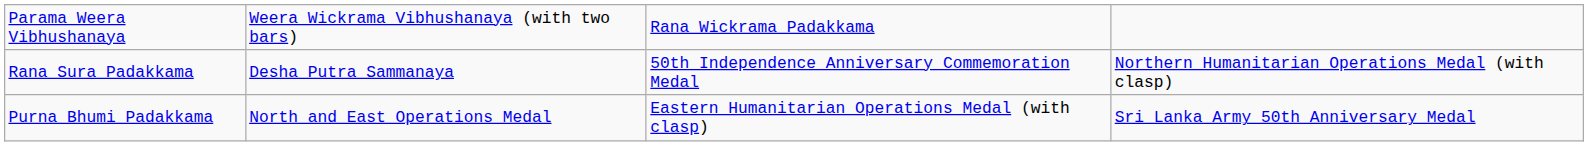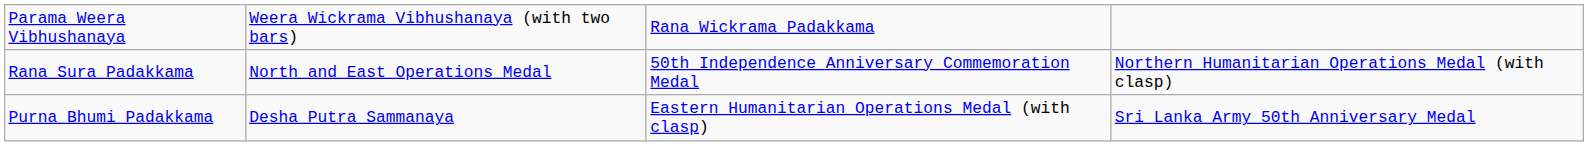 <table class="wikitable" style="margin:1em auto;">
 <tr>
 <td><a href='#'>Parama Weera Vibhushanaya</a></td>
 <td><a href='#'>Weera Wickrama Vibhushanaya</a> (with two <a href='#'>bars</a>)</td>
 <td><a href='#'>Rana Wickrama Padakkama</a></td>
 <td></td>
 </tr>
 <tr>
 <td><a href='#'>Rana Sura Padakkama</a></td>
-<td><a href='#'>Desha Putra Sammanaya</a></td>
+<td><a href='#'>North and East Operations Medal</a></td>
 <td><a href='#'>50th Independence Anniversary Commemoration Medal</a></td>
 <td><a href='#'>Northern Humanitarian Operations Medal</a> (with clasp)</td>
 </tr>
 <tr>
 <td><a href='#'>Purna Bhumi Padakkama</a></td>
-<td><a href='#'>North and East Operations Medal</a></td>
+<td><a href='#'>Desha Putra Sammanaya</a></td>
 <td><a href='#'>Eastern Humanitarian Operations Medal</a> (with <a href='#'>clasp</a>)</td>
 <td><a href='#'>Sri Lanka Army 50th Anniversary Medal</a></td>
 </tr>
 </table>
